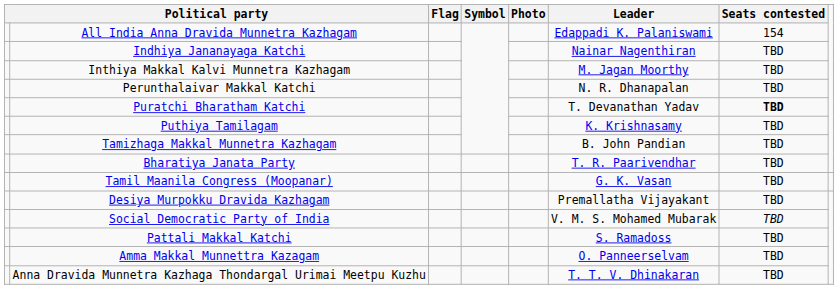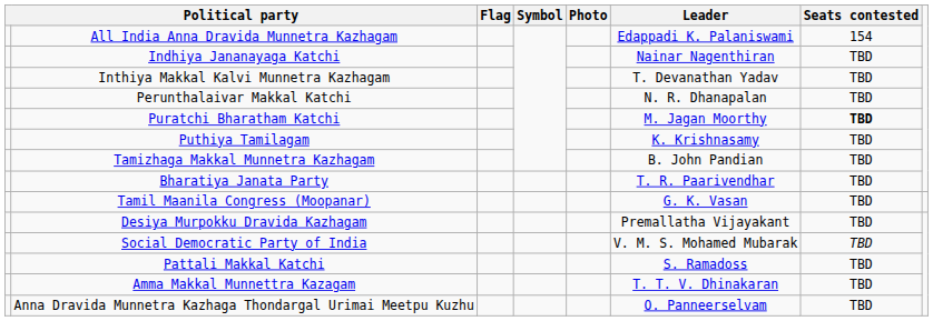 <table class="wikitable sortable" style="text-align:center;">
 <tr>
 <th colspan=2>Political party</th>
 <th>Flag</th>
 <th>Symbol</th>
 <th>Photo</th>
 <th>Leader</th>
 <th>Seats contested</th>
 </tr>
 <tr>
 <td></td>
 <td><a href='#'>All India Anna Dravida Munnetra Kazhagam</a></td>
 <td></td>
 <td rowspan=7></td>
 <td></td>
 <td><a href='#'>Edappadi K. Palaniswami</a></td>
 <td>154</td>
 </tr>
 <tr>
 <td></td>
 <td><a href='#'>Indhiya Jananayaga Katchi</a></td>
 <td></td>
 <td></td>
 <td><a href='#'>Nainar Nagenthiran</a></td>
 <td>TBD</td>
 </tr>
 <tr>
 <td></td>
 <td>Inthiya Makkal Kalvi Munnetra Kazhagam</td>
 <td></td>
 <td></td>
-<td><a href='#'>M. Jagan Moorthy</a></td>
+<td>T. Devanathan Yadav</td>
 <td>TBD</td>
 </tr>
 <tr>
 <td></td>
 <td>Perunthalaivar Makkal Katchi</td>
 <td></td>
 <td></td>
 <td>N. R. Dhanapalan</td>
 <td>TBD</td>
 </tr>
 <tr>
 <td></td>
 <td><a href='#'>Puratchi Bharatham Katchi</a></td>
 <td></td>
 <td></td>
-<td>T. Devanathan Yadav</td>
+<td><a href='#'>M. Jagan Moorthy</a></td>
 <td><strong>TBD</strong></td>
 </tr>
 <tr>
 <td></td>
 <td><a href='#'>Puthiya Tamilagam</a></td>
 <td></td>
 <td></td>
 <td><a href='#'>K. Krishnasamy</a></td>
 <td>TBD</td>
 </tr>
 <tr>
 <td></td>
 <td><a href='#'>Tamizhaga Makkal Munnetra Kazhagam</a></td>
 <td></td>
 <td></td>
 <td>B. John Pandian</td>
 <td>TBD</td>
 </tr>
 <tr>
 <td></td>
 <td><a href='#'>Bharatiya Janata Party</a></td>
 <td></td>
 <td></td>
 <td></td>
 <td><a href='#'>T. R. Paarivendhar</a></td>
 <td>TBD</td>
 </tr>
 <tr>
 <td></td>
 <td><a href='#'>Tamil Maanila Congress (Moopanar)</a></td>
 <td></td>
 <td></td>
 <td></td>
 <td><a href='#'>G. K. Vasan</a></td>
 <td>TBD</td>
 <td></td>
 </tr>
 <tr>
 <td></td>
 <td><a href='#'>Desiya Murpokku Dravida Kazhagam</a></td>
 <td></td>
 <td></td>
 <td></td>
 <td>Premallatha Vijayakant</td>
 <td>TBD</td>
 </tr>
 <tr>
 <td></td>
 <td><a href='#'>Social Democratic Party of India</a></td>
 <td></td>
 <td></td>
 <td></td>
 <td>V. M. S. Mohamed Mubarak</td>
 <td><em>TBD</em></td>
 </tr>
 <tr>
 <td></td>
 <td><a href='#'>Pattali Makkal Katchi</a></td>
 <td></td>
 <td></td>
 <td></td>
 <td><a href='#'>S. Ramadoss</a></td>
 <td>TBD</td>
 </tr>
 <tr>
 <td></td>
 <td><a href='#'>Amma Makkal Munnettra Kazagam</a></td>
 <td></td>
 <td></td>
 <td></td>
-<td><a href='#'>O. Panneerselvam</a></td>
+<td><a href='#'>T. T. V. Dhinakaran</a></td>
 <td>TBD</td>
 </tr>
 <tr>
 <td></td>
 <td>Anna Dravida Munnetra Kazhaga Thondargal Urimai Meetpu Kuzhu</td>
 <td></td>
 <td></td>
 <td></td>
-<td><a href='#'>T. T. V. Dhinakaran</a></td>
+<td><a href='#'>O. Panneerselvam</a></td>
 <td>TBD</td>
 </tr>
 </table>
